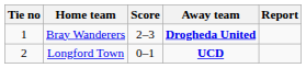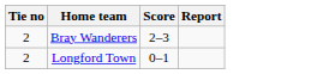 <table class="wikitable" style="text-align: center">
 <tr>
 <th>Tie no</th>
 <th>Home team</th>
 <th>Score</th>
-<th>Away team</th>
 <th>Report</th>
 </tr>
 <tr>
-<td>1</td>
+<td>2</td>
 <td><a href='#'>Bray Wanderers</a></td>
 <td>2–3</td>
-<td><strong><a href='#'>Drogheda United</a></strong></td>
 <td><br></td>
 </tr>
 <tr>
 <td>2</td>
 <td><a href='#'>Longford Town</a></td>
 <td>0–1</td>
-<td><strong><a href='#'>UCD</a></strong></td>
 <td><br></td>
 </tr>
 </table>
